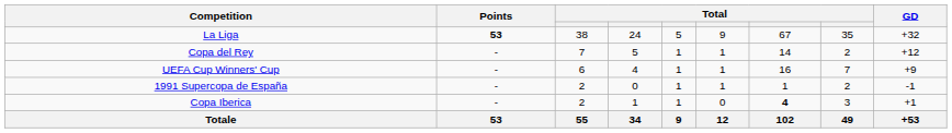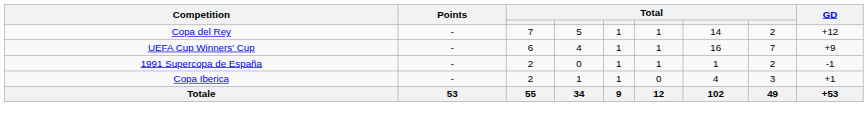 <table class="wikitable" style="font-size:90%;width:100%;margin:auto;clear:both;text-align:center;">
 <tr>
 <th rowspan="2">Competition</th>
 <th rowspan="2">Points</th>
 <th colspan="6">Total</th>
 <th rowspan="2"><a href='#'>GD</a></th>
 </tr>
 <tr>
 <th></th>
 <th></th>
 <th></th>
 <th></th>
 <th></th>
 <th></th>
-</tr>
-<tr>
-<td> <a href='#'>La Liga</a></td>
-<td><strong>53</strong></td>
-<td>38</td>
-<td>24</td>
-<td>5</td>
-<td>9</td>
-<td>67</td>
-<td>35</td>
-<td>+32</td>
 </tr>
 <tr>
 <td> <a href='#'>Copa del Rey</a></td>
 <td>-</td>
 <td>7</td>
 <td>5</td>
 <td>1</td>
 <td>1</td>
 <td>14</td>
 <td>2</td>
 <td>+12</td>
 </tr>
 <tr>
 <td> <a href='#'>UEFA Cup Winners' Cup</a></td>
 <td>-</td>
 <td>6</td>
 <td>4</td>
 <td>1</td>
 <td>1</td>
 <td>16</td>
 <td>7</td>
 <td>+9</td>
 </tr>
 <tr>
 <td> <a href='#'>1991 Supercopa de España</a></td>
 <td>-</td>
 <td>2</td>
 <td>0</td>
 <td>1</td>
 <td>1</td>
 <td>1</td>
 <td>2</td>
 <td>-1</td>
 </tr>
 <tr>
 <td><a href='#'>Copa Iberica</a></td>
 <td>-</td>
 <td>2</td>
 <td>1</td>
 <td>1</td>
 <td>0</td>
-<td><strong>4</strong></td>
+<td>4</td>
 <td>3</td>
 <td>+1</td>
 </tr>
 <tr>
 <th>Totale</th>
 <th>53</th>
 <th>55</th>
 <th>34</th>
 <th>9</th>
 <th>12</th>
 <th>102</th>
 <th>49</th>
 <th>+53</th>
 </tr>
 </table>
